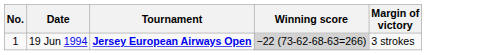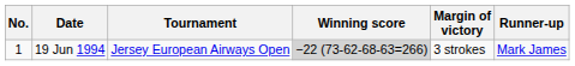 <table class="wikitable" style="font-size:95%;">
 <tr>
 <th>No.</th>
 <th>Date</th>
 <th>Tournament</th>
 <th>Winning score</th>
 <th>Margin of<br>victory</th>
+<th>Runner-up</th>
 </tr>
 <tr>
 <td align=center>1</td>
 <td align=right>19 Jun <a href='#'>1994</a></td>
-<td><strong><a href='#'>Jersey European Airways Open</a></strong></td>
+<td><a href='#'>Jersey European Airways Open</a></td>
 <td style="background: lightgrey;">−22 (73-62-68-63=266)</td>
 <td>3 strokes</td>
+<td> <a href='#'>Mark James</a></td>
 </tr>
 </table>
